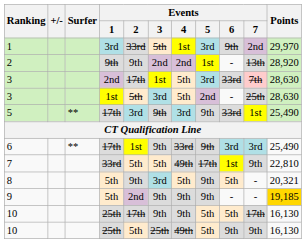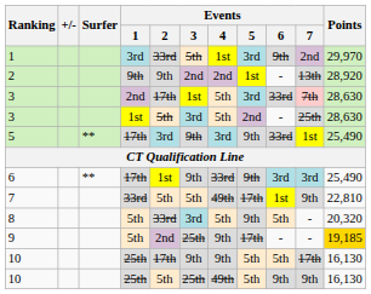 <table class="wikitable" style="text-align: center;">
 <tr>
 <th rowspan="2">Ranking</th>
 <th rowspan="2">+/-</th>
 <th rowspan="2">Surfer</th>
 <th colspan="7">Events</th>
 <th rowspan="2">Points</th>
 </tr>
 <tr>
 <th><span> 1</span></th>
 <th><span> 2</span></th>
 <th><span> 3</span></th>
 <th><span> 4</span></th>
 <th><span> 5</span></th>
 <th><span> 6</span></th>
 <th><span> 7</span></th>
 </tr>
 <tr>
 <td style="text-align:left; background:#d0f0c0;">1</td>
 <td style="background:#d0f0c0;"></td>
 <td style="text-align:left; background:#d0f0c0;"></td>
 <td style="background:#b0e0e6;">3rd</td>
 <td style="background:#dcdcdc;"><s>33rd</s></td>
 <td style="background:#ffebcd;"><s>5th</s></td>
 <td style="background:yellow;">1st</td>
 <td style="background:#b0e0e6;">3rd</td>
 <td style="background:#dcdcdc;"><s>9th</s></td>
 <td style="background:thistle;">2nd</td>
 <td style="background:#d0f0c0;">29,970</td>
 </tr>
 <tr>
 <td style="text-align:left; background:#d0f0c0;">2</td>
 <td style="background:#d0f0c0;"></td>
 <td style="text-align:left; background:#d0f0c0;"></td>
 <td style="background:#dcdcdc;"><s>9th</s></td>
 <td style="background:#dcdcdc;">9th</td>
 <td style="background:thistle;">2nd</td>
 <td style="background:thistle;">2nd</td>
 <td style="background:yellow;">1st</td>
 <td>-</td>
 <td style="background:#dcdcdc;"><s>13th</s></td>
 <td style="background:#d0f0c0;">28,920</td>
 </tr>
 <tr>
 <td style="text-align:left; background:#d0f0c0;">3</td>
 <td style="background:#d0f0c0;"></td>
 <td style="text-align:left; background:#d0f0c0;"></td>
 <td style="background:thistle;">2nd</td>
 <td style="background:#dcdcdc;"><s>17th</s></td>
 <td style="background:yellow;">1st</td>
 <td style="background:#ffebcd;">5th</td>
 <td style="background:#b0e0e6;">3rd</td>
 <td style="background:#dcdcdc;"><s>33rd</s></td>
 <td style="background:#fcc;"><s>7th</s></td>
 <td style="background:#d0f0c0;">28,630</td>
 </tr>
 <tr>
 <td style="text-align:left; background:#d0f0c0;">3</td>
 <td style="background:#d0f0c0;"></td>
 <td style="text-align:left; background:#d0f0c0;"></td>
 <td style="background:yellow;">1st</td>
 <td style="background:#ffebcd;"><s>5th</s></td>
 <td style="background:#b0e0e6;">3rd</td>
 <td style="background:#ffebcd;">5th</td>
 <td style="background:thistle;">2nd</td>
 <td>-</td>
 <td style="background:#dcdcdc;"><s>25th</s></td>
 <td style="background:#d0f0c0;">28,630</td>
 </tr>
 <tr>
 <td style="text-align:left; background:#d0f0c0;">5</td>
 <td style="background:#d0f0c0;"></td>
 <td style="text-align:left; background:#d0f0c0;"> **</td>
 <td style="background:#dcdcdc;"><s>17th</s></td>
 <td style="background:#b0e0e6;">3rd</td>
 <td style="background:#dcdcdc;"><s>9th</s></td>
 <td style="background:#b0e0e6;">3rd</td>
 <td style="background:#dcdcdc;">9th</td>
 <td style="background:#dcdcdc;"><s>33rd</s></td>
 <td style="background:yellow;">1st</td>
 <td style="background:#d0f0c0;">25,490</td>
 </tr>
 <tr>
 <th colspan="11"><em>CT Qualification Line</em></th>
 </tr>
 <tr>
 <td style=text-align:left>6</td>
 <td></td>
 <td style=text-align:left> **</td>
 <td style="background:#dcdcdc;"><s>17th</s></td>
 <td style="background:yellow;">1st</td>
 <td style="background:#dcdcdc;">9th</td>
 <td style="background:#dcdcdc;"><s>33rd</s></td>
 <td style="background:#dcdcdc;"><s>9th</s></td>
 <td style="background:#b0e0e6;">3rd</td>
 <td style="background:#b0e0e6;">3rd</td>
 <td>25,490</td>
 </tr>
 <tr>
 <td style=text-align:left>7</td>
 <td></td>
 <td style=text-align:left></td>
 <td style="background:#dcdcdc;"><s>33rd</s></td>
 <td style="background:#ffebcd;">5th</td>
 <td style="background:#ffebcd;">5th</td>
 <td style="background:#dcdcdc;"><s>49th</s></td>
 <td style="background:#dcdcdc;"><s>17th</s></td>
 <td style="background:yellow;">1st</td>
 <td style="background:#dcdcdc;">9th</td>
 <td>22,810</td>
 </tr>
 <tr>
 <td style=text-align:left>8</td>
 <td></td>
 <td style=text-align:left></td>
 <td style="background:#ffebcd;">5th</td>
-<td style="background:#dcdcdc;">9th</td>
+<td style="background:#dcdcdc;"><s>33rd</s></td>
 <td style="background:#b0e0e6;">3rd</td>
 <td style="background:#ffebcd;">5th</td>
 <td style="background:#dcdcdc;">9th</td>
 <td style="background:#ffebcd;">5th</td>
 <td>-</td>
-<td>20,321</td>
+<td>20,320</td>
 </tr>
 <tr>
 <td style=text-align:left>9</td>
 <td></td>
 <td style=text-align:left></td>
 <td style="background:#ffebcd;">5th</td>
 <td style="background:thistle;">2nd</td>
+<td style="background:#dcdcdc;"><s>25th</s></td>
 <td style="background:#dcdcdc;">9th</td>
-<td style="background:#dcdcdc;">9th</td>
-<td style="background:#dcdcdc;">9th</td>
+<td style="background:#dcdcdc;"><s>17th</s></td>
 <td>-</td>
 <td>-</td>
 <td style="background: gold;">19,185</td>
 </tr>
 <tr>
 <td style=text-align:left>10</td>
 <td></td>
 <td style=text-align:left></td>
 <td style="background:#dcdcdc;"><s>25th</s></td>
 <td style="background:#dcdcdc;"><s>17th</s></td>
 <td style="background:#dcdcdc;">9th</td>
 <td style="background:#dcdcdc;">9th</td>
 <td style="background:#ffebcd;">5th</td>
 <td style="background:#ffebcd;">5th</td>
 <td style="background:#dcdcdc;"><s>17th</s></td>
 <td>16,130</td>
 </tr>
 <tr>
 <td style=text-align:left>10</td>
 <td></td>
 <td style=text-align:left></td>
 <td style="background:#dcdcdc;"><s>25th</s></td>
 <td style="background:#ffebcd;">5th</td>
 <td style="background:#dcdcdc;"><s>25th</s></td>
 <td style="background:#dcdcdc;"><s>49th</s></td>
 <td style="background:#ffebcd;">5th</td>
 <td style="background:#dcdcdc;">9th</td>
 <td style="background:#dcdcdc;">9th</td>
 <td>16,130</td>
 </tr>
 </table>
